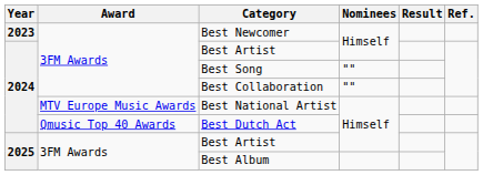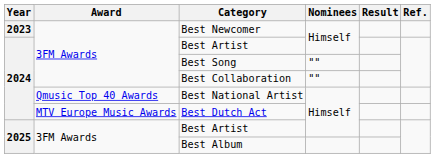 <table class="wikitable sortable plainrowheaders">
 <tr>
 <th scope="col">Year</th>
 <th scope="col">Award</th>
 <th scope="col">Category</th>
 <th scope="col">Nominees</th>
 <th scope="col">Result</th>
 <th scope="col" class="unsortable">Ref.</th>
 </tr>
 <tr>
 <th>2023</th>
 <td rowspan="4"><a href='#'>3FM Awards</a></td>
 <td>Best Newcomer</td>
 <td rowspan="2">Himself</td>
 <td></td>
 <td></td>
 </tr>
 <tr>
 <th rowspan="5">2024</th>
 <td>Best Artist</td>
 <td></td>
 <td rowspan="3"></td>
 </tr>
 <tr>
 <td>Best Song</td>
 <td>""</td>
 <td></td>
 </tr>
 <tr>
 <td>Best Collaboration</td>
 <td>""<br></td>
 <td></td>
 </tr>
 <tr>
-<td><a href='#'>MTV Europe Music Awards</a></td>
+<td><a href='#'>Qmusic Top 40 Awards</a></td>
 <td>Best National Artist</td>
 <td rowspan="3">Himself</td>
 <td></td>
 <td></td>
 </tr>
 <tr>
-<td><a href='#'>Qmusic Top 40 Awards</a></td>
+<td><a href='#'>MTV Europe Music Awards</a></td>
 <td><a href='#'>Best Dutch Act</a></td>
 <td></td>
 <td></td>
 </tr>
 <tr>
 <th rowspan="2">2025</th>
 <td rowspan="2">3FM Awards</td>
 <td>Best Artist</td>
 <td></td>
 <td rowspan="2"></td>
 </tr>
 <tr>
 <td>Best Album</td>
 <td></td>
 <td></td>
 </tr>
 </table>
